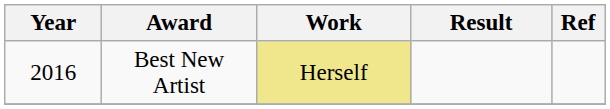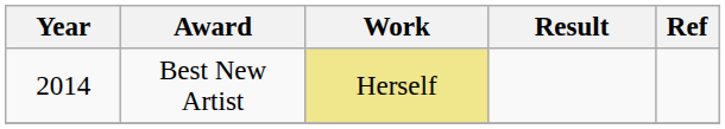 <table class="wikitable">
 <tr>
 <th width=60>Year</th>
 <th style="width:100px;">Award</th>
 <th style="width:100px;">Work</th>
 <th width="90">Result</th>
 <th width="30">Ref</th>
 </tr>
 <tr align="center">
-<td>2016</td>
+<td>2014</td>
 <td>Best New Artist</td>
 <td rowspan="1" style="background: khaki;">Herself</td>
 <td></td>
 <td></td>
 </tr>
 <tr align="center">
 </tr>
 </table>
